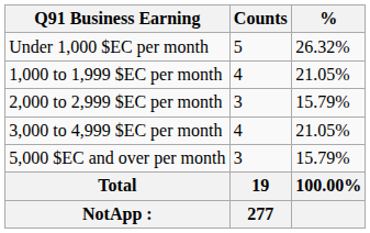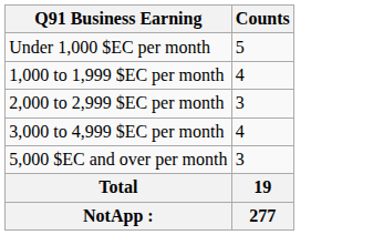 <table class="wikitable sortable">
 <tr>
 <th>Q91 Business Earning</th>
 <th>Counts</th>
-<th>%</th>
 </tr>
 <tr>
 <td>Under 1,000 $EC per month</td>
 <td>5</td>
-<td>26.32%</td>
 </tr>
 <tr>
 <td>1,000 to 1,999 $EC per month</td>
 <td>4</td>
-<td>21.05%</td>
 </tr>
 <tr>
 <td>2,000 to 2,999 $EC per month</td>
 <td>3</td>
-<td>15.79%</td>
 </tr>
 <tr>
 <td>3,000 to 4,999 $EC per month</td>
 <td>4</td>
-<td>21.05%</td>
 </tr>
 <tr>
 <td>5,000 $EC and over per month</td>
 <td>3</td>
-<td>15.79%</td>
 </tr>
 <tr>
 <th>Total</th>
 <th>19</th>
-<th>100.00%</th>
 </tr>
 <tr>
 <th>NotApp :</th>
 <th>277</th>
-<th></th>
 </tr>
 </table>
